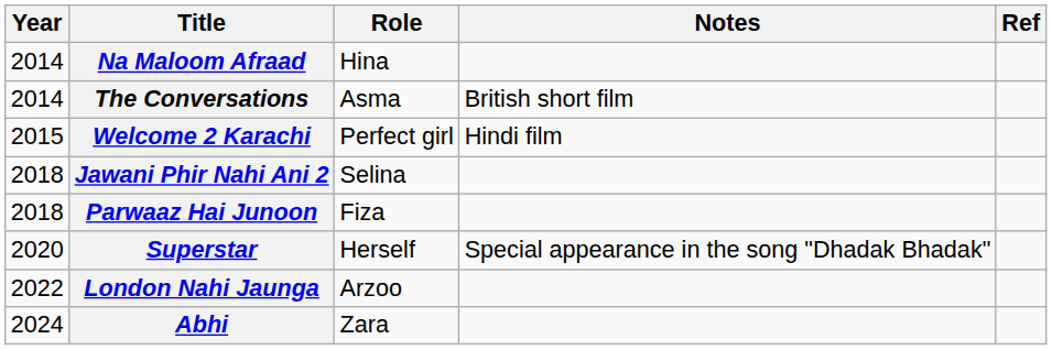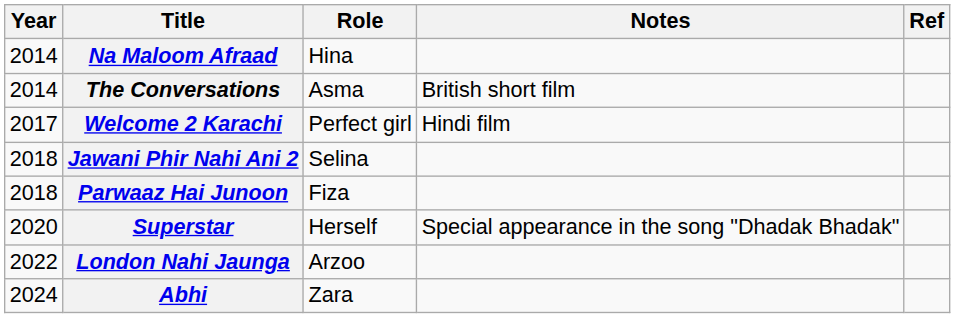 <table class="wikitable sortable plainrowheaders">
 <tr style="text-align:center;">
 <th scope="col">Year</th>
 <th scope="col">Title</th>
 <th scope="col">Role</th>
 <th class="unsortable" scope="col">Notes</th>
 <th class="unsortable" scope="col">Ref</th>
 </tr>
 <tr>
 <td>2014</td>
 <th scope="row"><em><a href='#'>Na Maloom Afraad</a></em></th>
 <td>Hina</td>
 <td></td>
 <td></td>
 </tr>
 <tr>
 <td>2014</td>
 <th scope="row"><em>The Conversations</em></th>
 <td>Asma</td>
 <td>British short film</td>
 <td></td>
 </tr>
 <tr>
-<td>2015</td>
+<td>2017</td>
 <th scope="row"><em><a href='#'>Welcome 2 Karachi</a></em></th>
 <td>Perfect girl</td>
 <td>Hindi film</td>
 <td></td>
 </tr>
 <tr>
 <td>2018</td>
 <th scope="row"><em><a href='#'>Jawani Phir Nahi Ani 2</a></em></th>
 <td>Selina</td>
 <td></td>
 <td></td>
 </tr>
 <tr>
 <td>2018</td>
 <th scope="row"><em><a href='#'>Parwaaz Hai Junoon</a></em></th>
 <td>Fiza</td>
 <td></td>
 <td></td>
 </tr>
 <tr>
 <td>2020</td>
 <th scope="row"><em><a href='#'>Superstar</a></em></th>
 <td>Herself</td>
 <td>Special appearance in the song "Dhadak Bhadak"</td>
 <td></td>
 </tr>
 <tr>
 <td>2022</td>
 <th scope="row"><em><a href='#'>London Nahi Jaunga</a></em></th>
 <td>Arzoo</td>
 <td></td>
 <td></td>
 </tr>
 <tr>
 <td>2024</td>
 <th scope="row"><em><a href='#'>Abhi</a></em></th>
 <td>Zara</td>
 <td></td>
 <td></td>
 </tr>
 </table>
